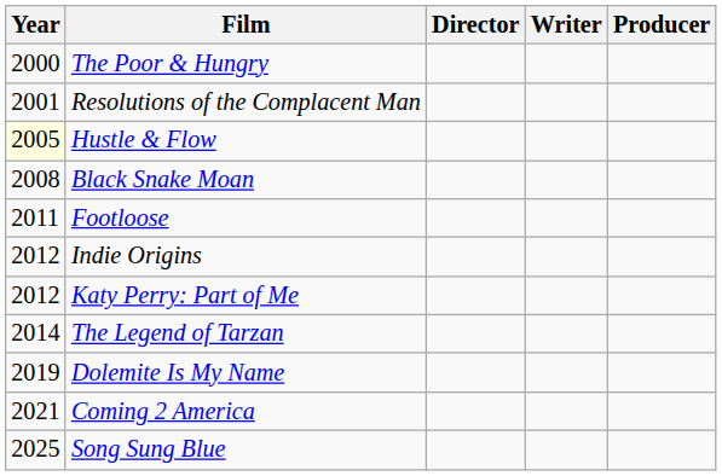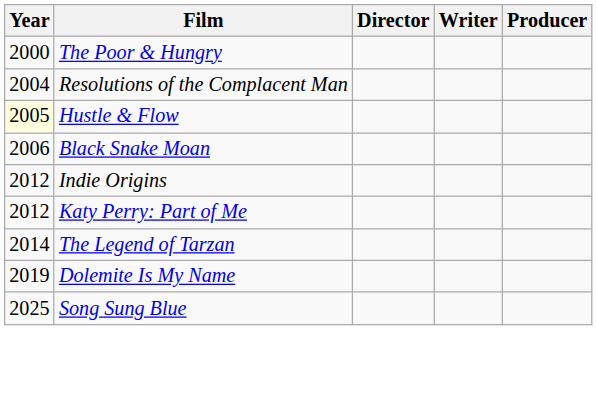 <table class="wikitable">
 <tr>
 <th>Year</th>
 <th>Film</th>
 <th>Director</th>
 <th>Writer</th>
 <th>Producer</th>
 </tr>
 <tr>
 <td>2000</td>
 <td><em><a href='#'>The Poor & Hungry</a></em></td>
 <td></td>
 <td></td>
 <td></td>
 </tr>
 <tr>
-<td>2001</td>
+<td>2004</td>
 <td><em>Resolutions of the Complacent Man</em></td>
 <td></td>
 <td></td>
 <td></td>
 </tr>
 <tr>
 <td style="background: lightyellow;">2005</td>
 <td><em><a href='#'>Hustle & Flow</a></em></td>
 <td></td>
 <td></td>
 <td></td>
 </tr>
 <tr>
-<td>2008</td>
+<td>2006</td>
 <td><em><a href='#'>Black Snake Moan</a></em></td>
-<td></td>
-<td></td>
-<td></td>
-</tr>
-<tr>
-<td>2011</td>
-<td><em><a href='#'>Footloose</a></em></td>
 <td></td>
 <td></td>
 <td></td>
 </tr>
 <tr>
 <td>2012</td>
 <td><em>Indie Origins</em></td>
 <td></td>
 <td></td>
 <td></td>
 </tr>
 <tr>
 <td>2012</td>
 <td><em><a href='#'>Katy Perry: Part of Me</a></em></td>
 <td></td>
 <td></td>
 <td></td>
 </tr>
 <tr>
 <td>2014</td>
 <td><em><a href='#'>The Legend of Tarzan</a></em></td>
 <td></td>
 <td></td>
 <td></td>
 </tr>
 <tr>
 <td>2019</td>
 <td><em><a href='#'>Dolemite Is My Name</a></em></td>
 <td></td>
 <td></td>
 <td></td>
 </tr>
 <tr>
-<td>2021</td>
-<td><em><a href='#'>Coming 2 America</a></em></td>
-<td></td>
-<td></td>
-<td></td>
-</tr>
-<tr>
 <td>2025</td>
 <td><em><a href='#'>Song Sung Blue</a></em></td>
 <td></td>
 <td></td>
 <td></td>
 </tr>
 </table>
